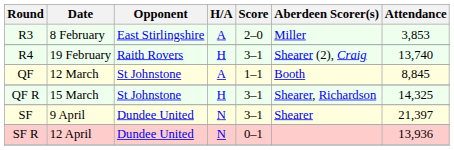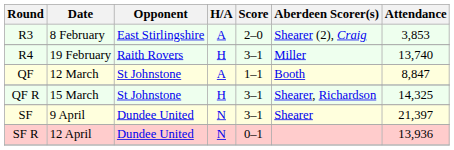 <table class="wikitable" style="text-align:center">
 <tr>
 <th>Round</th>
 <th>Date</th>
 <th>Opponent</th>
 <th>H/A</th>
 <th>Score</th>
 <th>Aberdeen Scorer(s)</th>
 <th>Attendance</th>
 </tr>
 <tr bgcolor=#EEFFEE>
 <td>R3</td>
 <td align=left>8 February</td>
 <td align=left><a href='#'>East Stirlingshire</a></td>
 <td><a href='#'>A</a></td>
 <td>2–0</td>
-<td align=left><a href='#'>Miller</a></td>
+<td align=left><a href='#'>Shearer</a> (2), <em><a href='#'>Craig</a></em></td>
 <td>3,853</td>
 </tr>
 <tr>
 </tr>
 <tr bgcolor=#EEFFEE>
 <td>R4</td>
 <td align=left>19 February</td>
 <td align=left><a href='#'>Raith Rovers</a></td>
 <td><a href='#'>H</a></td>
 <td>3–1</td>
-<td align=left><a href='#'>Shearer</a> (2), <em><a href='#'>Craig</a></em></td>
+<td align=left><a href='#'>Miller</a></td>
 <td>13,740</td>
 </tr>
 <tr>
 </tr>
 <tr bgcolor=#FFFFDD>
 <td>QF</td>
 <td align=left>12 March</td>
 <td align=left><a href='#'>St Johnstone</a></td>
 <td><a href='#'>A</a></td>
 <td>1–1</td>
 <td align=left><a href='#'>Booth</a></td>
-<td>8,845</td>
+<td>8,847</td>
 </tr>
 <tr>
 </tr>
 <tr bgcolor=#EEFFEE>
 <td>QF R</td>
 <td align=left>15 March</td>
 <td align=left><a href='#'>St Johnstone</a></td>
 <td><a href='#'>H</a></td>
 <td>3–1</td>
 <td align=left><a href='#'>Shearer</a>, <a href='#'>Richardson</a></td>
 <td>14,325</td>
 </tr>
 <tr>
 </tr>
 <tr bgcolor=#FFFFDD>
 <td>SF</td>
 <td align=left>9 April</td>
 <td align=left><a href='#'>Dundee United</a></td>
 <td><a href='#'>N</a></td>
 <td>3–1</td>
 <td align=left><a href='#'>Shearer</a></td>
 <td>21,397</td>
 </tr>
 <tr>
 </tr>
 <tr bgcolor=#FFCCCC>
 <td>SF R</td>
 <td align=left>12 April</td>
 <td align=left><a href='#'>Dundee United</a></td>
 <td><a href='#'>N</a></td>
 <td>0–1</td>
 <td align=left></td>
 <td>13,936</td>
 </tr>
 <tr>
 </tr>
 </table>
